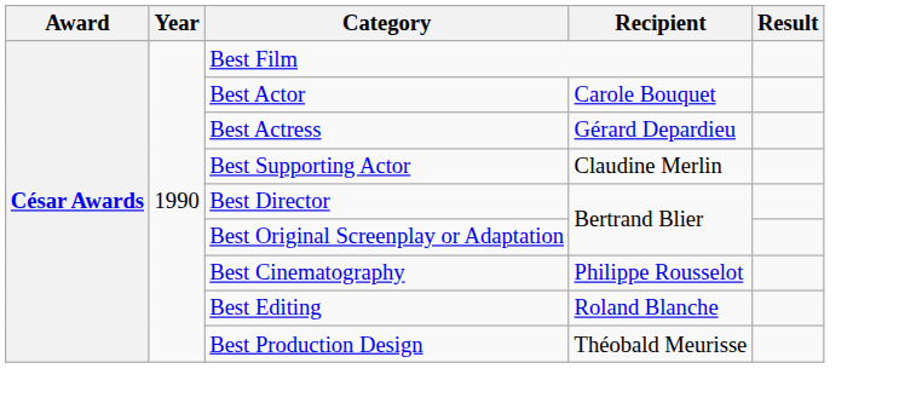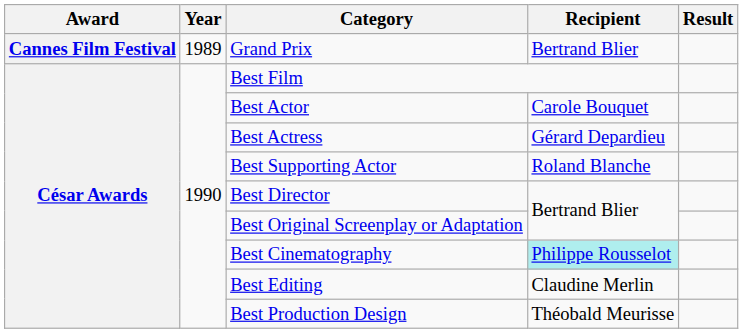 <table class="wikitable plainrowheaders">
 <tr>
 <th scope="col">Award</th>
 <th scope="col">Year</th>
 <th scope="col">Category</th>
 <th scope="col">Recipient</th>
 <th scope="col">Result</th>
+</tr>
+<tr>
+<th scope="row"><a href='#'>Cannes Film Festival</a></th>
+<td>1989</td>
+<td><a href='#'>Grand Prix</a></td>
+<td><a href='#'>Bertrand Blier</a></td>
+<td></td>
 </tr>
 <tr>
 <th scope="row" rowspan="10"><a href='#'>César Awards</a></th>
 <td rowspan="10">1990</td>
 <td colspan="2"><a href='#'>Best Film</a></td>
 <td></td>
 </tr>
 <tr>
 <td><a href='#'>Best Actor</a></td>
 <td><a href='#'>Carole Bouquet</a></td>
 <td></td>
 </tr>
 <tr>
 <td><a href='#'>Best Actress</a></td>
 <td><a href='#'>Gérard Depardieu</a></td>
 <td></td>
 </tr>
 <tr>
 <td><a href='#'>Best Supporting Actor</a></td>
-<td>Claudine Merlin</td>
+<td><a href='#'>Roland Blanche</a></td>
 <td></td>
 </tr>
 <tr>
 <td><a href='#'>Best Director</a></td>
 <td rowspan="2">Bertrand Blier</td>
 <td></td>
 </tr>
 <tr>
 <td><a href='#'>Best Original Screenplay or Adaptation</a></td>
 <td></td>
 </tr>
 <tr>
 <td><a href='#'>Best Cinematography</a></td>
-<td><a href='#'>Philippe Rousselot</a></td>
+<td style="background: paleturquoise;"><a href='#'>Philippe Rousselot</a></td>
 <td></td>
 </tr>
 <tr>
 <td><a href='#'>Best Editing</a></td>
-<td><a href='#'>Roland Blanche</a></td>
+<td>Claudine Merlin</td>
 <td></td>
 </tr>
 <tr>
 <td><a href='#'>Best Production Design</a></td>
 <td>Théobald Meurisse</td>
 <td></td>
 </tr>
 </table>
